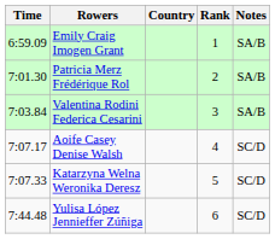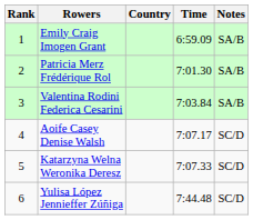 <table class="wikitable" style="text-align:center">
 <tr>
-<th>Time</th>
+<th>Rank</th>
 <th>Rowers</th>
 <th>Country</th>
-<th>Rank</th>
+<th>Time</th>
 <th>Notes</th>
 </tr>
 <tr bgcolor=ccffcc>
-<td>6:59.09</td>
+<td>1</td>
 <td align="left"><a href='#'>Emily Craig</a><br><a href='#'>Imogen Grant</a></td>
 <td align="left"></td>
-<td>1</td>
+<td>6:59.09</td>
 <td>SA/B</td>
 </tr>
 <tr bgcolor=ccffcc>
-<td>7:01.30</td>
+<td>2</td>
 <td align="left"><a href='#'>Patricia Merz</a><br><a href='#'>Frédérique Rol</a></td>
 <td align="left"></td>
-<td>2</td>
+<td>7:01.30</td>
 <td>SA/B</td>
 </tr>
 <tr bgcolor=ccffcc>
-<td>7:03.84</td>
+<td>3</td>
 <td align="left"><a href='#'>Valentina Rodini</a><br><a href='#'>Federica Cesarini</a></td>
 <td align="left"></td>
-<td>3</td>
+<td>7:03.84</td>
 <td>SA/B</td>
 </tr>
 <tr>
-<td>7:07.17</td>
+<td>4</td>
 <td align="left"><a href='#'>Aoife Casey</a><br><a href='#'>Denise Walsh</a></td>
 <td align="left"></td>
-<td>4</td>
+<td>7:07.17</td>
 <td>SC/D</td>
 </tr>
 <tr>
-<td>7:07.33</td>
+<td>5</td>
 <td align="left"><a href='#'>Katarzyna Welna</a><br><a href='#'>Weronika Deresz</a></td>
 <td align="left"></td>
-<td>5</td>
+<td>7:07.33</td>
 <td>SC/D</td>
 </tr>
 <tr>
-<td>7:44.48</td>
+<td>6</td>
 <td align="left"><a href='#'>Yulisa López</a><br><a href='#'>Jennieffer Zúñiga</a></td>
 <td align="left"></td>
-<td>6</td>
+<td>7:44.48</td>
 <td>SC/D</td>
 </tr>
 </table>
